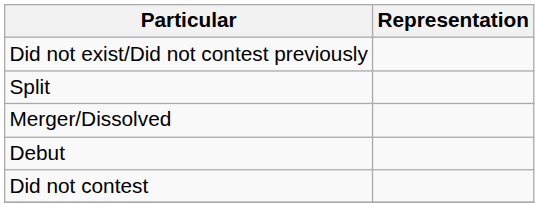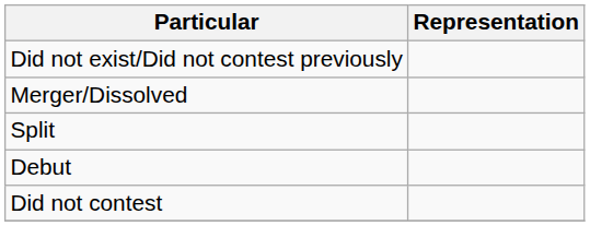 <table class="wikitable">
 <tr>
 <th>Particular</th>
 <th>Representation</th>
 </tr>
 <tr>
 <td>Did not exist/Did not contest previously</td>
 <td></td>
 </tr>
 <tr>
-<td>Split</td>
+<td>Merger/Dissolved</td>
 <td></td>
 </tr>
 <tr>
-<td>Merger/Dissolved</td>
+<td>Split</td>
 <td></td>
 </tr>
 <tr>
 <td>Debut</td>
 <td></td>
 </tr>
 <tr>
 <td>Did not contest</td>
 <td></td>
 </tr>
 <tr>
 </tr>
 </table>
